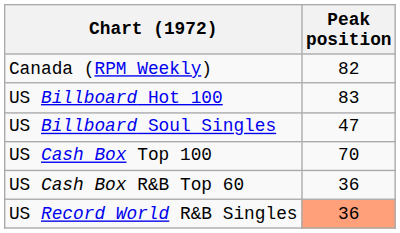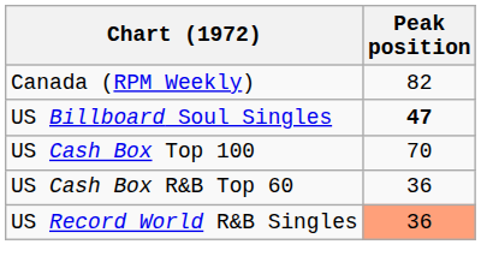 <table class="wikitable">
 <tr>
 <th>Chart (1972)</th>
 <th>Peak<br>position</th>
 </tr>
 <tr>
 <td>Canada (<a href='#'>RPM Weekly</a>)</td>
 <td align="center">82</td>
 </tr>
 <tr>
-<td>US <a href='#'><em>Billboard</em> Hot 100</a></td>
-<td align="center">83</td>
-</tr>
-<tr>
 <td>US <a href='#'><em>Billboard</em> Soul Singles</a></td>
-<td align="center">47</td>
+<td align="center"><strong>47</strong></td>
 </tr>
 <tr>
 <td>US <em><a href='#'>Cash Box</a></em> Top 100</td>
 <td align="center">70</td>
 </tr>
 <tr>
 <td>US <em>Cash Box</em> R&B Top 60</td>
 <td align="center">36</td>
 </tr>
 <tr>
 <td>US <em><a href='#'>Record World</a></em> R&B Singles</td>
 <td align="center" style="background: lightsalmon;">36</td>
 </tr>
 </table>
